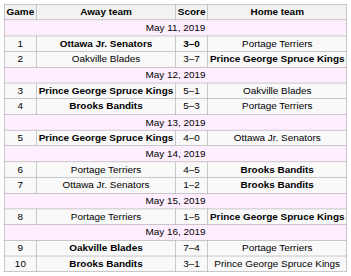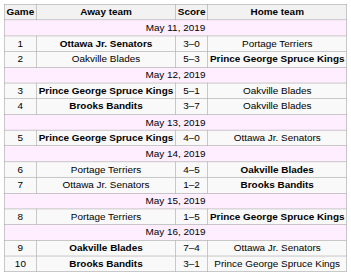 <table class="wikitable" style="text-align:center">
 <tr>
 <th>Game</th>
 <th>Away team</th>
 <th>Score</th>
 <th>Home team</th>
 </tr>
 <tr>
 <td colspan=4; bgcolor=#fef>May 11, 2019</td>
 </tr>
 <tr>
 <td>1</td>
 <td><strong>Ottawa Jr. Senators</strong></td>
-<td><strong>3–0</strong></td>
+<td>3–0</td>
 <td>Portage Terriers</td>
 </tr>
 <tr>
 <td>2</td>
 <td>Oakville Blades</td>
-<td>3–7</td>
+<td>5–3</td>
 <td><strong>Prince George Spruce Kings</strong></td>
 </tr>
 <tr>
 <td colspan=4; bgcolor=#fef>May 12, 2019</td>
 </tr>
 <tr>
 <td>3</td>
 <td><strong>Prince George Spruce Kings</strong></td>
 <td>5–1</td>
 <td>Oakville Blades</td>
 </tr>
 <tr>
 <td>4</td>
 <td><strong>Brooks Bandits</strong></td>
-<td>5–3</td>
-<td>Portage Terriers</td>
+<td>3–7</td>
+<td>Oakville Blades</td>
 </tr>
 <tr>
 <td colspan=4; bgcolor=#fef>May 13, 2019</td>
 </tr>
 <tr>
 <td>5</td>
 <td><strong>Prince George Spruce Kings</strong></td>
 <td>4–0</td>
 <td>Ottawa Jr. Senators</td>
 </tr>
 <tr>
 <td colspan=4; bgcolor=#fef>May 14, 2019</td>
 </tr>
 <tr>
 <td>6</td>
 <td>Portage Terriers</td>
 <td>4–5</td>
-<td><strong>Brooks Bandits</strong></td>
+<td><strong>Oakville Blades</strong></td>
 </tr>
 <tr>
 <td>7</td>
 <td>Ottawa Jr. Senators</td>
 <td>1–2</td>
 <td><strong>Brooks Bandits</strong></td>
 </tr>
 <tr>
 <td colspan=4; bgcolor=#fef>May 15, 2019</td>
 </tr>
 <tr>
 <td>8</td>
 <td>Portage Terriers</td>
 <td>1–5</td>
 <td><strong>Prince George Spruce Kings</strong></td>
 </tr>
 <tr>
 <td colspan=4; bgcolor=#fef>May 16, 2019</td>
 </tr>
 <tr>
 <td>9</td>
 <td><strong>Oakville Blades</strong></td>
 <td>7–4</td>
-<td>Portage Terriers</td>
+<td>Ottawa Jr. Senators</td>
 </tr>
 <tr>
 <td>10</td>
 <td><strong>Brooks Bandits</strong></td>
 <td>3–1</td>
 <td>Prince George Spruce Kings</td>
 </tr>
 </table>
